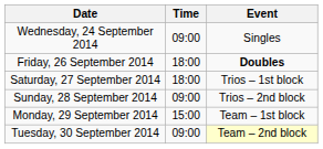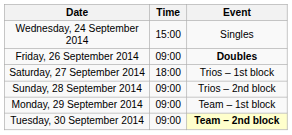 <table class = "wikitable" style="text-align:center;">
 <tr>
 <th width=220>Date</th>
 <th width=50>Time</th>
 <th width=150>Event</th>
 </tr>
 <tr>
 <td>Wednesday, 24 September 2014</td>
-<td>09:00</td>
+<td>15:00</td>
 <td>Singles</td>
 </tr>
 <tr>
 <td>Friday, 26 September 2014</td>
-<td>18:00</td>
+<td>09:00</td>
 <td><strong>Doubles</strong></td>
 </tr>
 <tr>
 <td>Saturday, 27 September 2014</td>
 <td>18:00</td>
 <td>Trios – 1st block</td>
 </tr>
 <tr>
 <td>Sunday, 28 September 2014</td>
 <td>09:00</td>
 <td>Trios – 2nd block</td>
 </tr>
 <tr>
 <td>Monday, 29 September 2014</td>
-<td>15:00</td>
+<td>09:00</td>
 <td>Team – 1st block</td>
 </tr>
 <tr>
 <td>Tuesday, 30 September 2014</td>
 <td>09:00</td>
-<td bgcolor=ffffcc>Team – 2nd block</td>
+<td bgcolor=ffffcc><strong>Team – 2nd block</strong></td>
 </tr>
 </table>
